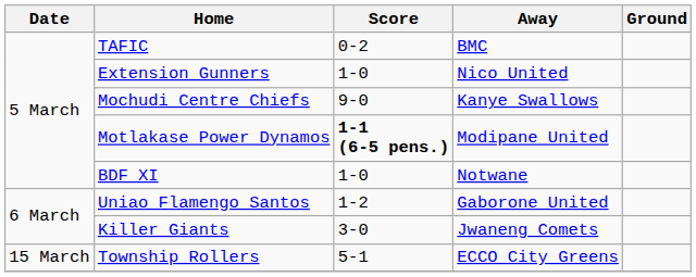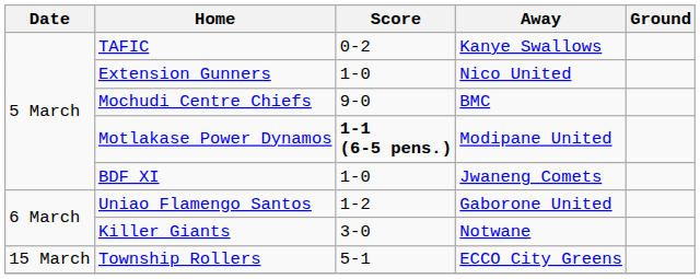 <table class="wikitable">
 <tr>
 <th>Date</th>
 <th>Home</th>
 <th>Score</th>
 <th>Away</th>
 <th>Ground</th>
 </tr>
 <tr>
 <td rowspan="5">5 March</td>
 <td><a href='#'>TAFIC</a></td>
 <td>0-2</td>
-<td><a href='#'>BMC</a></td>
+<td><a href='#'>Kanye Swallows</a></td>
 <td></td>
 </tr>
 <tr>
 <td><a href='#'>Extension Gunners</a></td>
 <td>1-0</td>
 <td><a href='#'>Nico United</a></td>
 <td></td>
 </tr>
 <tr>
 <td><a href='#'>Mochudi Centre Chiefs</a></td>
 <td>9-0</td>
-<td><a href='#'>Kanye Swallows</a></td>
+<td><a href='#'>BMC</a></td>
 <td></td>
 </tr>
 <tr>
 <td><a href='#'>Motlakase Power Dynamos</a></td>
 <td><strong>1-1<br>(6-5 pens.)</strong></td>
 <td><a href='#'>Modipane United</a></td>
 <td></td>
 </tr>
 <tr>
 <td><a href='#'>BDF XI</a></td>
 <td>1-0</td>
-<td><a href='#'>Notwane</a></td>
+<td><a href='#'>Jwaneng Comets</a></td>
 <td></td>
 </tr>
 <tr>
 <td rowspan="2">6 March</td>
 <td><a href='#'>Uniao Flamengo Santos</a></td>
 <td>1-2</td>
 <td><a href='#'>Gaborone United</a></td>
 <td></td>
 </tr>
 <tr>
 <td><a href='#'>Killer Giants</a></td>
 <td>3-0</td>
-<td><a href='#'>Jwaneng Comets</a></td>
+<td><a href='#'>Notwane</a></td>
 <td></td>
 </tr>
 <tr>
 <td>15 March</td>
 <td><a href='#'>Township Rollers</a></td>
 <td>5-1</td>
 <td><a href='#'>ECCO City Greens</a></td>
 <td></td>
 </tr>
 <tr>
 </tr>
 </table>
